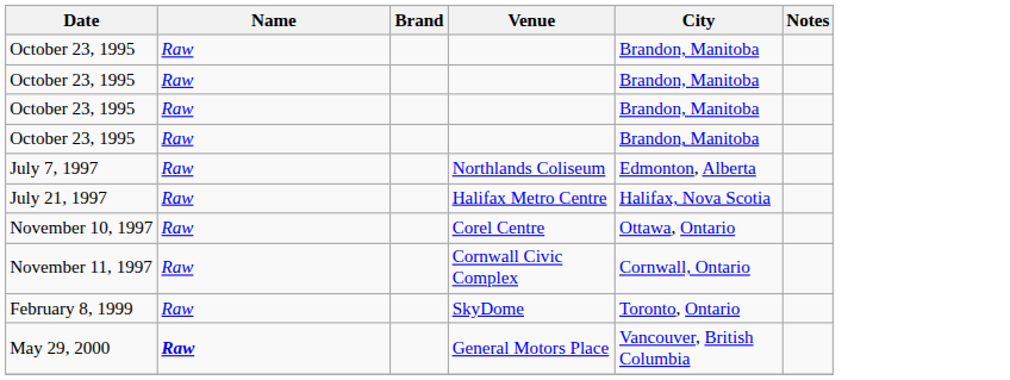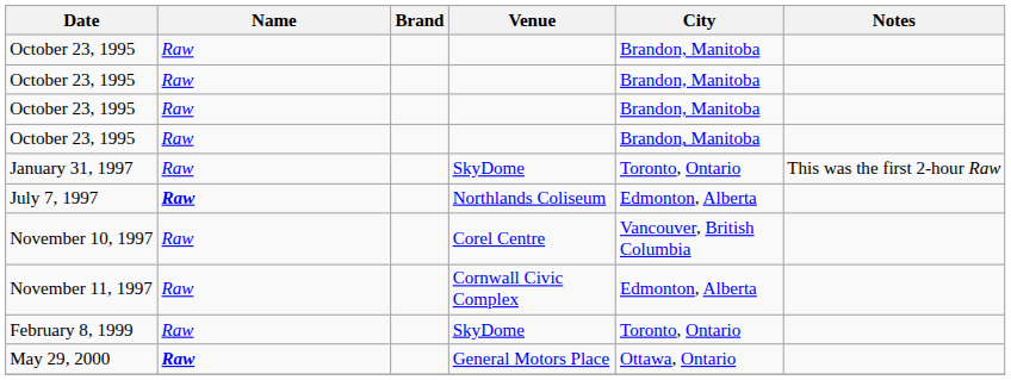 <table class="wikitable" style="font-size:85%;">
 <tr>
 <th>Date</th>
 <th width="170">Name</th>
 <th>Brand</th>
 <th width="120">Venue</th>
 <th width="120">City</th>
 <th>Notes</th>
 </tr>
 <tr>
 <td>October 23, 1995</td>
 <td><a href='#'><em>Raw</em></a></td>
 <td></td>
 <td></td>
 <td><a href='#'>Brandon, Manitoba</a></td>
 <td></td>
 </tr>
 <tr>
 <td>October 23, 1995<br></td>
 <td><a href='#'><em>Raw</em></a></td>
 <td></td>
 <td></td>
 <td><a href='#'>Brandon, Manitoba</a></td>
 <td></td>
 </tr>
 <tr>
 <td>October 23, 1995<br></td>
 <td><a href='#'><em>Raw</em></a></td>
 <td></td>
 <td></td>
 <td><a href='#'>Brandon, Manitoba</a></td>
 <td></td>
 </tr>
 <tr>
 <td>October 23, 1995<br></td>
 <td><a href='#'><em>Raw</em></a></td>
 <td></td>
 <td></td>
 <td><a href='#'>Brandon, Manitoba</a></td>
 <td></td>
 </tr>
 <tr>
+<td>January 31, 1997<br></td>
+<td><a href='#'><em>Raw</em></a></td>
+<td></td>
+<td><a href='#'>SkyDome</a></td>
+<td><a href='#'>Toronto</a>, <a href='#'>Ontario</a></td>
+<td>This was the first 2-hour <em>Raw</em></td>
+</tr>
+<tr>
 <td>July 7, 1997</td>
-<td><a href='#'><em>Raw</em></a></td>
+<td><strong><a href='#'><em>Raw</em></a></strong></td>
 <td></td>
 <td><a href='#'>Northlands Coliseum</a></td>
 <td><a href='#'>Edmonton</a>, <a href='#'>Alberta</a></td>
-<td></td>
-</tr>
-<tr>
-<td>July 21, 1997</td>
-<td><a href='#'><em>Raw</em></a></td>
-<td></td>
-<td><a href='#'>Halifax Metro Centre</a></td>
-<td><a href='#'>Halifax, Nova Scotia</a></td>
 <td></td>
 </tr>
 <tr>
 <td>November 10, 1997</td>
 <td><a href='#'><em>Raw</em></a></td>
 <td></td>
 <td><a href='#'>Corel Centre</a></td>
-<td><a href='#'>Ottawa</a>, <a href='#'>Ontario</a></td>
+<td><a href='#'>Vancouver</a>, <a href='#'>British Columbia</a></td>
 <td></td>
 </tr>
 <tr>
 <td>November 11, 1997<br></td>
 <td><a href='#'><em>Raw</em></a></td>
 <td></td>
 <td><a href='#'>Cornwall Civic Complex</a></td>
-<td><a href='#'>Cornwall, Ontario</a></td>
+<td><a href='#'>Edmonton</a>, <a href='#'>Alberta</a></td>
 <td></td>
 </tr>
 <tr>
 <td>February 8, 1999<br></td>
 <td><a href='#'><em>Raw</em></a></td>
 <td></td>
 <td><a href='#'>SkyDome</a></td>
 <td><a href='#'>Toronto</a>, <a href='#'>Ontario</a></td>
 <td></td>
 </tr>
 <tr>
 <td>May 29, 2000</td>
 <td><strong><a href='#'><em>Raw</em></a></strong></td>
 <td></td>
 <td><a href='#'>General Motors Place</a></td>
-<td><a href='#'>Vancouver</a>, <a href='#'>British Columbia</a></td>
+<td><a href='#'>Ottawa</a>, <a href='#'>Ontario</a></td>
 <td></td>
 </tr>
 <tr>
 </tr>
 </table>
